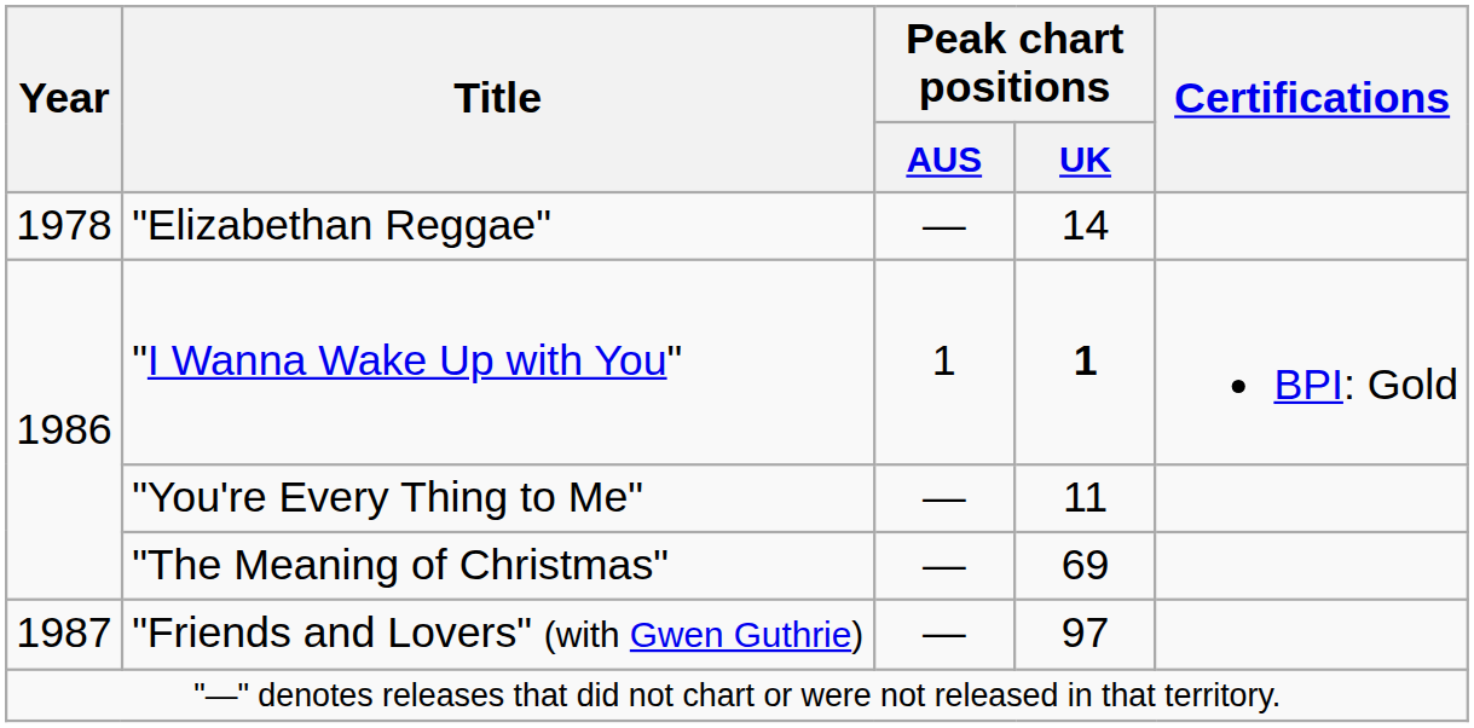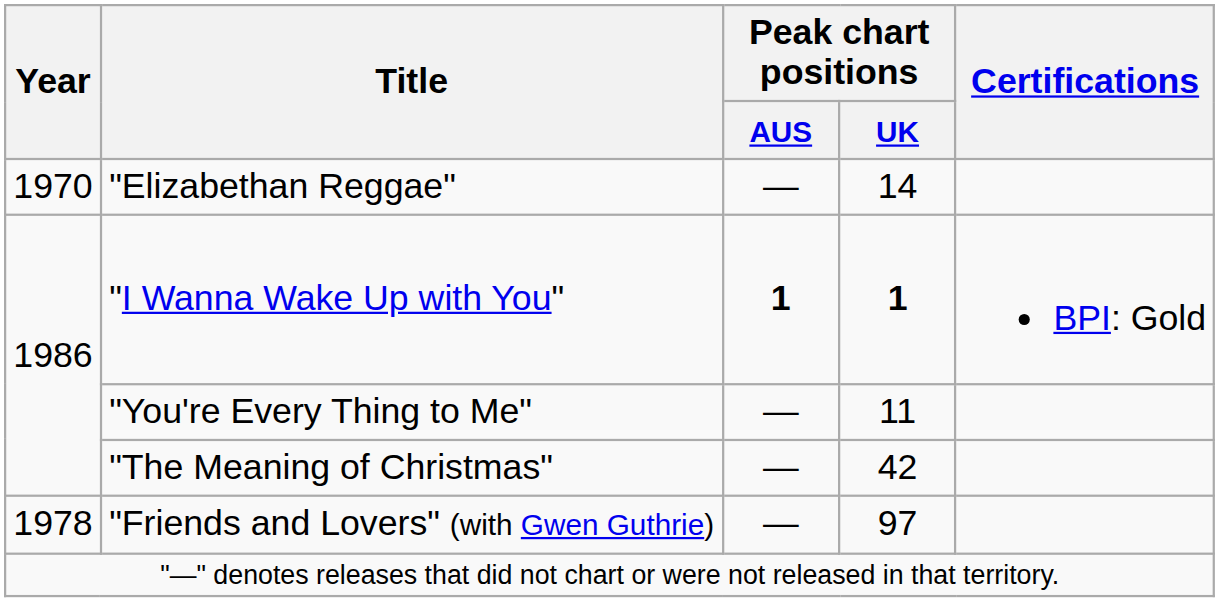 <table class="wikitable">
 <tr>
 <th scope="col" rowspan="2">Year</th>
 <th scope="col" rowspan="2">Title</th>
 <th scope="col" colspan="2">Peak chart positions</th>
 <th rowspan="2"><a href='#'>Certifications</a></th>
 </tr>
 <tr>
 <th style="width:45px;"><small><a href='#'>AUS</a></small><br></th>
 <th style="width:45px;"><small><a href='#'>UK</a></small><br></th>
 </tr>
 <tr>
-<td rowspan="1">1978</td>
+<td rowspan="1">1970</td>
 <td>"Elizabethan Reggae"</td>
 <td align=center>—</td>
 <td align=center>14</td>
 <td></td>
 </tr>
 <tr>
 <td rowspan="3">1986</td>
 <td>"<a href='#'>I Wanna Wake Up with You</a>"</td>
-<td align=center>1</td>
+<td align=center><strong>1</strong></td>
 <td align=center><strong>1</strong></td>
 <td><br><ul><li><a href='#'>BPI</a>: Gold</li></ul></td>
 </tr>
 <tr>
 <td>"You're Every Thing to Me"</td>
 <td align=center>—</td>
 <td align=center>11</td>
 <td></td>
 </tr>
 <tr>
 <td>"The Meaning of Christmas"</td>
 <td align=center>—</td>
-<td align=center>69</td>
+<td align=center>42</td>
 <td></td>
 </tr>
 <tr>
-<td rowspan="1">1987</td>
+<td rowspan="1">1978</td>
 <td>"Friends and Lovers" <small>(with <a href='#'>Gwen Guthrie</a>)</small></td>
 <td align=center>—</td>
 <td align=center>97</td>
 <td></td>
 </tr>
 <tr>
 <td colspan="5" style="text-align:center; font-size:9pt;">"—" denotes releases that did not chart or were not released in that territory.</td>
 </tr>
 </table>
